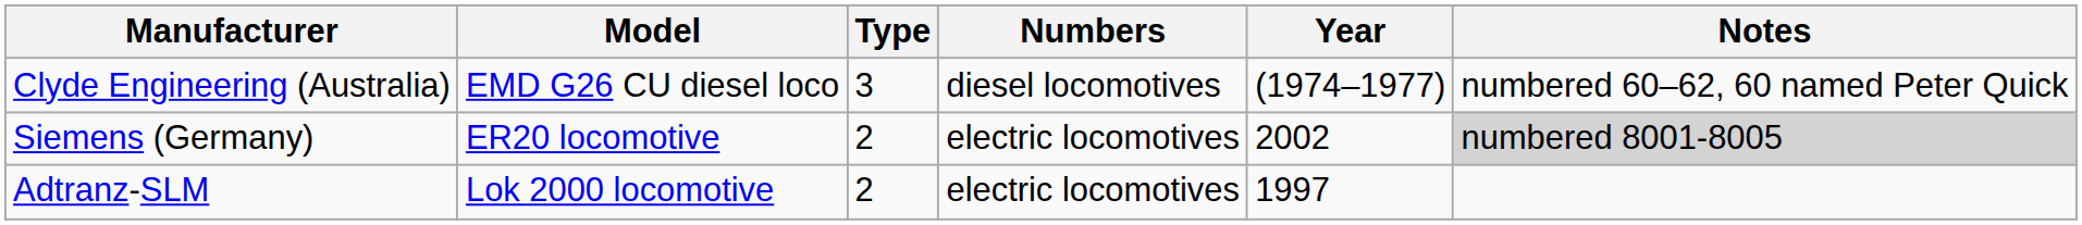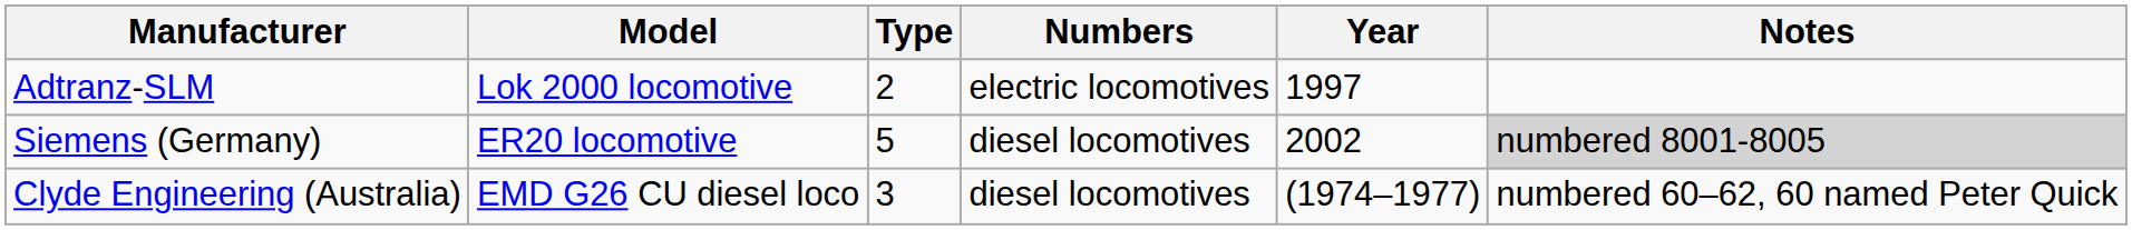 <table class="wikitable">
 <tr>
 <th>Manufacturer</th>
 <th>Model</th>
 <th>Type</th>
 <th>Numbers</th>
 <th>Year</th>
 <th>Notes</th>
 </tr>
 <tr>
+<td><a href='#'>Adtranz</a>-<a href='#'>SLM</a></td>
+<td><a href='#'>Lok 2000 locomotive</a></td>
+<td>2</td>
+<td>electric locomotives</td>
+<td>1997</td>
+<td></td>
+</tr>
+<tr>
+<td><a href='#'>Siemens</a> (Germany)</td>
+<td><a href='#'>ER20 locomotive</a></td>
+<td>5</td>
+<td>diesel locomotives</td>
+<td>2002</td>
+<td style="background: lightgrey;">numbered 8001-8005</td>
+</tr>
+<tr>
 <td><a href='#'>Clyde Engineering</a> (Australia)</td>
 <td><a href='#'>EMD G26</a> CU diesel loco</td>
 <td>3</td>
 <td>diesel locomotives</td>
 <td>(1974–1977)</td>
 <td>numbered 60–62, 60 named Peter Quick</td>
 </tr>
-<tr>
-<td><a href='#'>Siemens</a> (Germany)</td>
-<td><a href='#'>ER20 locomotive</a></td>
-<td>2</td>
-<td>electric locomotives</td>
-<td>2002</td>
-<td style="background: lightgrey;">numbered 8001-8005</td>
-</tr>
-<tr>
-<td><a href='#'>Adtranz</a>-<a href='#'>SLM</a></td>
-<td><a href='#'>Lok 2000 locomotive</a></td>
-<td>2</td>
-<td>electric locomotives</td>
-<td>1997</td>
-<td></td>
-</tr>
 </table>
